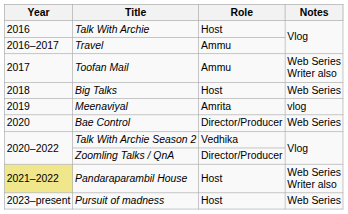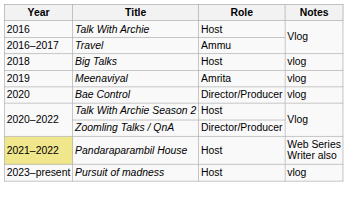 <table class="wikitable">
 <tr style="background:#ccc; text-align:center;">
 <th>Year</th>
 <th>Title</th>
 <th>Role</th>
 <th>Notes</th>
 </tr>
 <tr>
 <td>2016</td>
 <td><em>Talk With Archie</em></td>
 <td>Host</td>
 <td rowspan="2">Vlog</td>
 </tr>
 <tr>
 <td>2016–2017</td>
 <td><em>Travel</em></td>
 <td>Ammu</td>
 </tr>
 <tr>
-<td>2017</td>
-<td><em>Toofan Mail</em></td>
-<td>Ammu</td>
-<td>Web Series<br>Writer also</td>
-</tr>
-<tr>
 <td>2018</td>
 <td><em>Big Talks</em></td>
 <td>Host</td>
-<td>Web Series</td>
+<td>vlog</td>
 </tr>
 <tr>
 <td>2019</td>
 <td><em>Meenaviyal</em></td>
 <td>Amrita</td>
 <td>vlog</td>
 </tr>
 <tr>
 <td>2020</td>
 <td><em>Bae Control</em></td>
 <td>Director/Producer</td>
-<td>Web Series</td>
+<td>vlog</td>
 </tr>
 <tr>
 <td rowspan=2>2020–2022</td>
 <td><em>Talk With Archie Season 2</em></td>
-<td>Vedhika</td>
+<td>Host</td>
 <td rowspan="2">Vlog</td>
 </tr>
 <tr>
 <td><em>Zoomling Talks /  QnA</em></td>
 <td>Director/Producer</td>
 </tr>
 <tr>
 <td style="background: khaki;">2021–2022</td>
 <td><em>Pandaraparambil House</em></td>
 <td>Host</td>
 <td>Web Series<br>Writer also</td>
 </tr>
 <tr>
 <td>2023–present</td>
 <td><em>Pursuit of madness </em></td>
 <td>Host</td>
-<td>Web Series</td>
+<td>vlog</td>
 </tr>
 </table>
